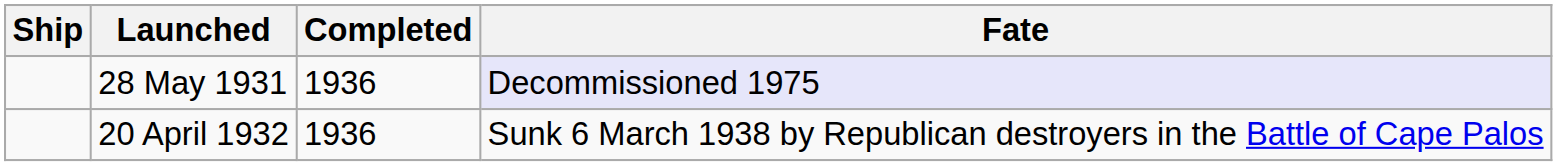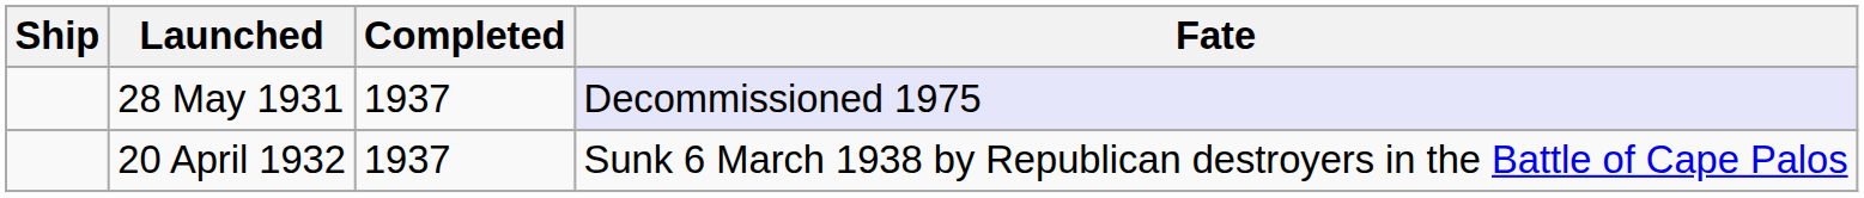 <table class="wikitable" border="1">
 <tr>
 <th>Ship</th>
 <th>Launched</th>
 <th>Completed</th>
 <th>Fate</th>
 </tr>
 <tr>
 <td></td>
 <td>28 May 1931</td>
-<td>1936</td>
+<td>1937</td>
 <td style="background: lavender;">Decommissioned 1975</td>
 </tr>
 <tr>
 <td></td>
 <td>20 April 1932</td>
-<td>1936</td>
+<td>1937</td>
 <td>Sunk 6 March 1938 by Republican destroyers in the <a href='#'>Battle of Cape Palos</a></td>
 </tr>
 </table>
